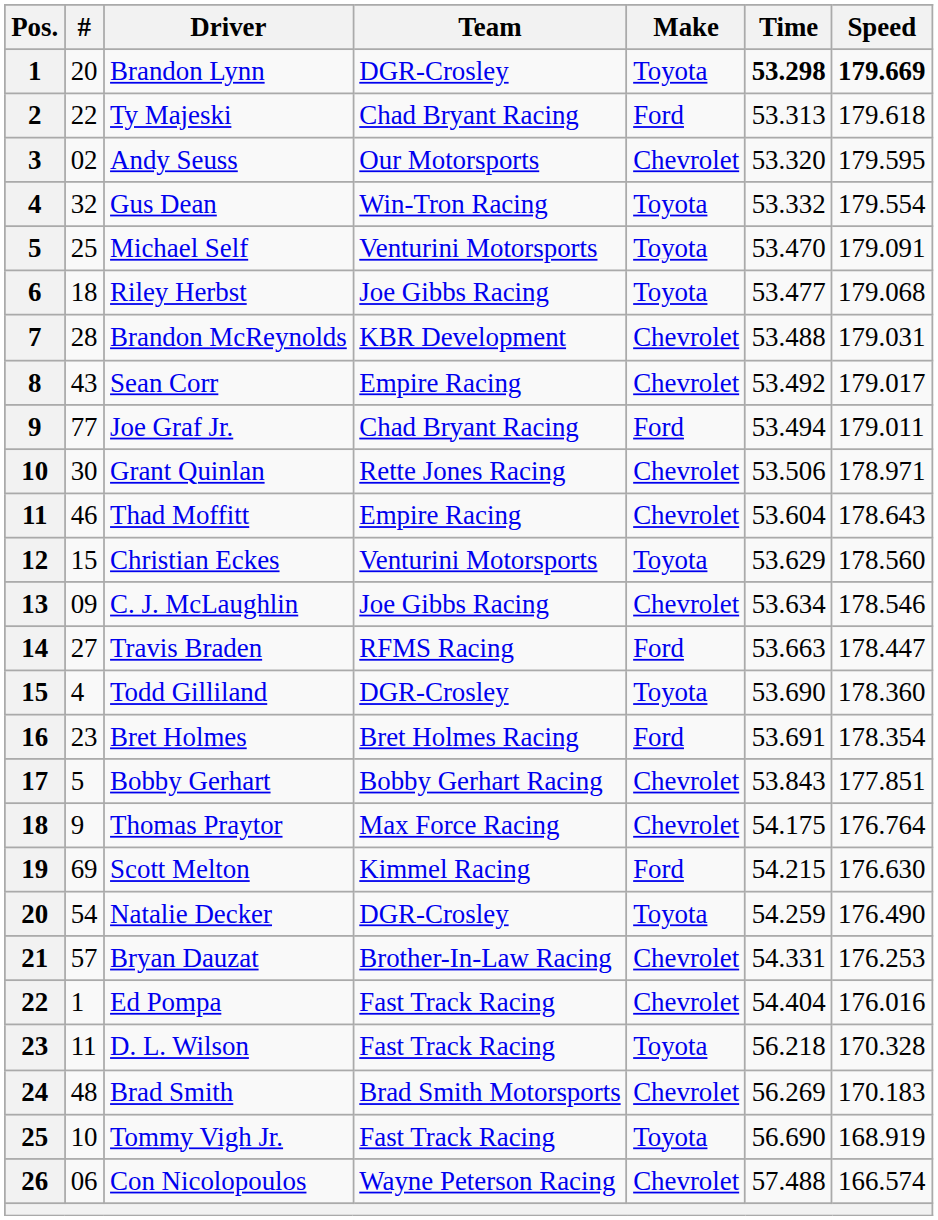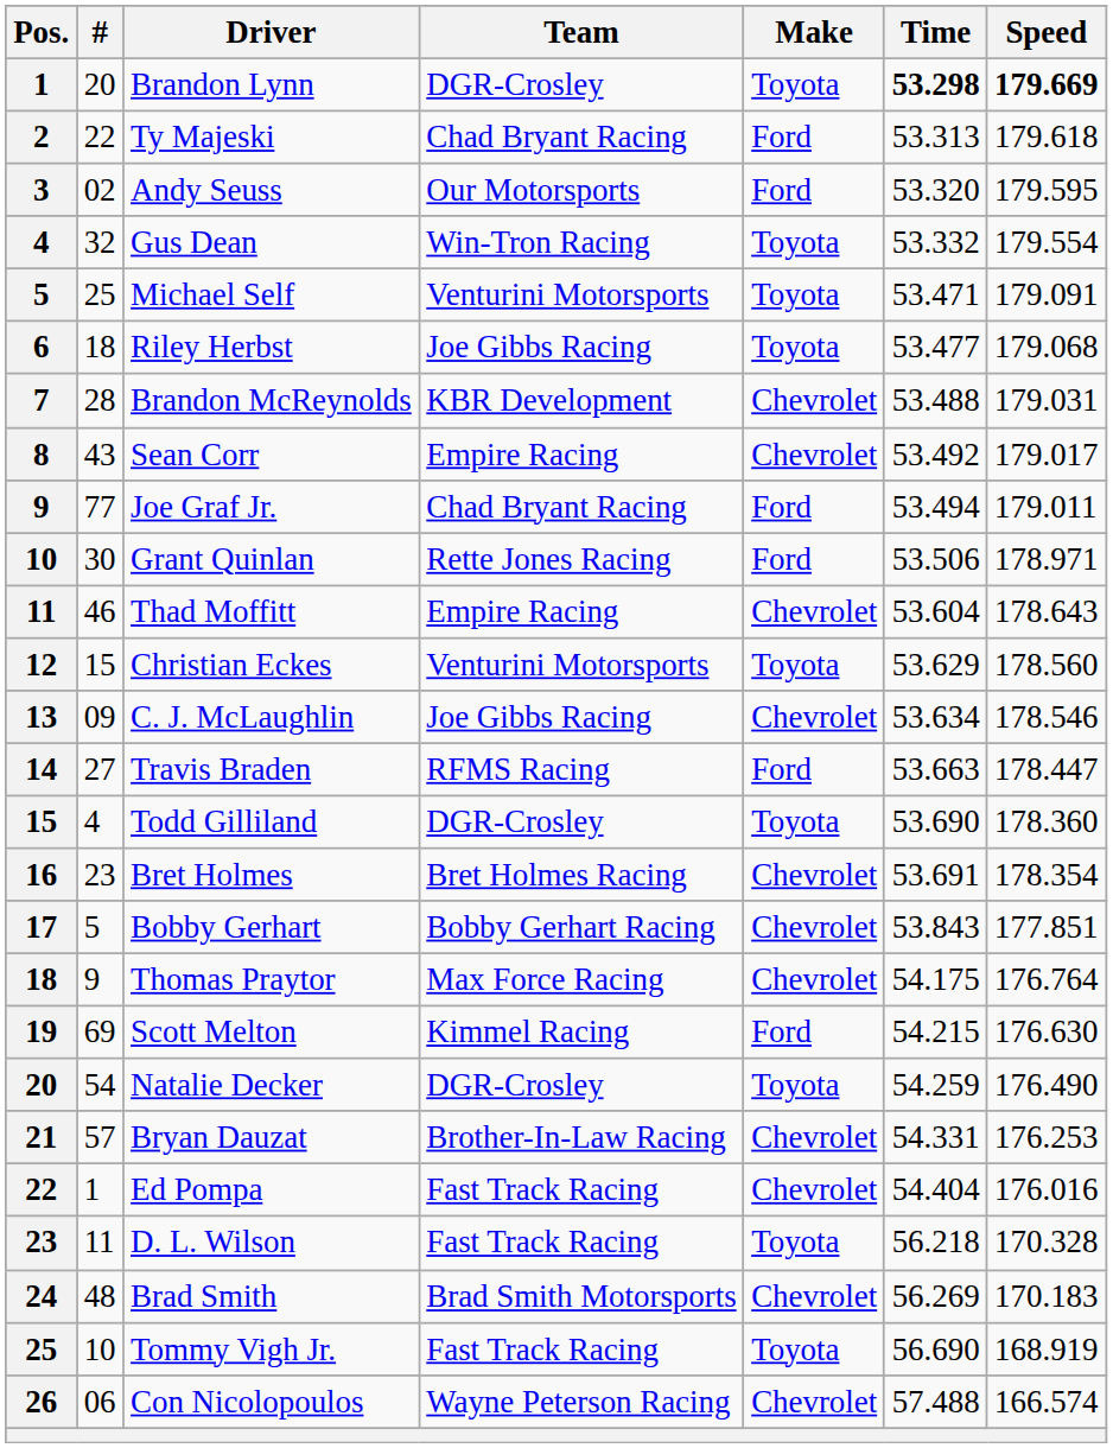 <table class="wikitable" style="font-size:95%">
 <tr>
 <th>Pos.</th>
 <th>#</th>
 <th>Driver</th>
 <th>Team</th>
 <th>Make</th>
 <th>Time</th>
 <th>Speed</th>
 </tr>
 <tr>
 <th>1</th>
 <td>20</td>
 <td><a href='#'>Brandon Lynn</a></td>
 <td><a href='#'>DGR-Crosley</a></td>
 <td><a href='#'>Toyota</a></td>
 <td><strong>53.298</strong></td>
 <td><strong>179.669</strong></td>
 </tr>
 <tr>
 <th>2</th>
 <td>22</td>
 <td><a href='#'>Ty Majeski</a></td>
 <td><a href='#'>Chad Bryant Racing</a></td>
 <td><a href='#'>Ford</a></td>
 <td>53.313</td>
 <td>179.618</td>
 </tr>
 <tr>
 <th>3</th>
 <td>02</td>
 <td><a href='#'>Andy Seuss</a></td>
 <td><a href='#'>Our Motorsports</a></td>
-<td><a href='#'>Chevrolet</a></td>
+<td><a href='#'>Ford</a></td>
 <td>53.320</td>
 <td>179.595</td>
 </tr>
 <tr>
 <th>4</th>
 <td>32</td>
 <td><a href='#'>Gus Dean</a></td>
 <td><a href='#'>Win-Tron Racing</a></td>
 <td><a href='#'>Toyota</a></td>
 <td>53.332</td>
 <td>179.554</td>
 </tr>
 <tr>
 <th>5</th>
 <td>25</td>
 <td><a href='#'>Michael Self</a></td>
 <td><a href='#'>Venturini Motorsports</a></td>
 <td><a href='#'>Toyota</a></td>
-<td>53.470</td>
+<td>53.471</td>
 <td>179.091</td>
 </tr>
 <tr>
 <th>6</th>
 <td>18</td>
 <td><a href='#'>Riley Herbst</a></td>
 <td><a href='#'>Joe Gibbs Racing</a></td>
 <td><a href='#'>Toyota</a></td>
 <td>53.477</td>
 <td>179.068</td>
 </tr>
 <tr>
 <th>7</th>
 <td>28</td>
 <td><a href='#'>Brandon McReynolds</a></td>
 <td><a href='#'>KBR Development</a></td>
 <td><a href='#'>Chevrolet</a></td>
 <td>53.488</td>
 <td>179.031</td>
 </tr>
 <tr>
 <th>8</th>
 <td>43</td>
 <td><a href='#'>Sean Corr</a></td>
 <td><a href='#'>Empire Racing</a></td>
 <td><a href='#'>Chevrolet</a></td>
 <td>53.492</td>
 <td>179.017</td>
 </tr>
 <tr>
 <th>9</th>
 <td>77</td>
 <td><a href='#'>Joe Graf Jr.</a></td>
 <td><a href='#'>Chad Bryant Racing</a></td>
 <td><a href='#'>Ford</a></td>
 <td>53.494</td>
 <td>179.011</td>
 </tr>
 <tr>
 <th>10</th>
 <td>30</td>
 <td><a href='#'>Grant Quinlan</a></td>
 <td><a href='#'>Rette Jones Racing</a></td>
-<td><a href='#'>Chevrolet</a></td>
+<td><a href='#'>Ford</a></td>
 <td>53.506</td>
 <td>178.971</td>
 </tr>
 <tr>
 <th>11</th>
 <td>46</td>
 <td><a href='#'>Thad Moffitt</a></td>
 <td><a href='#'>Empire Racing</a></td>
 <td><a href='#'>Chevrolet</a></td>
 <td>53.604</td>
 <td>178.643</td>
 </tr>
 <tr>
 <th>12</th>
 <td>15</td>
 <td><a href='#'>Christian Eckes</a></td>
 <td><a href='#'>Venturini Motorsports</a></td>
 <td><a href='#'>Toyota</a></td>
 <td>53.629</td>
 <td>178.560</td>
 </tr>
 <tr>
 <th>13</th>
 <td>09</td>
 <td><a href='#'>C. J. McLaughlin</a></td>
 <td><a href='#'>Joe Gibbs Racing</a></td>
 <td><a href='#'>Chevrolet</a></td>
 <td>53.634</td>
 <td>178.546</td>
 </tr>
 <tr>
 <th>14</th>
 <td>27</td>
 <td><a href='#'>Travis Braden</a></td>
 <td><a href='#'>RFMS Racing</a></td>
 <td><a href='#'>Ford</a></td>
 <td>53.663</td>
 <td>178.447</td>
 </tr>
 <tr>
 <th>15</th>
 <td>4</td>
 <td><a href='#'>Todd Gilliland</a></td>
 <td><a href='#'>DGR-Crosley</a></td>
 <td><a href='#'>Toyota</a></td>
 <td>53.690</td>
 <td>178.360</td>
 </tr>
 <tr>
 <th>16</th>
 <td>23</td>
 <td><a href='#'>Bret Holmes</a></td>
 <td><a href='#'>Bret Holmes Racing</a></td>
-<td><a href='#'>Ford</a></td>
+<td><a href='#'>Chevrolet</a></td>
 <td>53.691</td>
 <td>178.354</td>
 </tr>
 <tr>
 <th>17</th>
 <td>5</td>
 <td><a href='#'>Bobby Gerhart</a></td>
 <td><a href='#'>Bobby Gerhart Racing</a></td>
 <td><a href='#'>Chevrolet</a></td>
 <td>53.843</td>
 <td>177.851</td>
 </tr>
 <tr>
 <th>18</th>
 <td>9</td>
 <td><a href='#'>Thomas Praytor</a></td>
 <td><a href='#'>Max Force Racing</a></td>
 <td><a href='#'>Chevrolet</a></td>
 <td>54.175</td>
 <td>176.764</td>
 </tr>
 <tr>
 <th>19</th>
 <td>69</td>
 <td><a href='#'>Scott Melton</a></td>
 <td><a href='#'>Kimmel Racing</a></td>
 <td><a href='#'>Ford</a></td>
 <td>54.215</td>
 <td>176.630</td>
 </tr>
 <tr>
 <th>20</th>
 <td>54</td>
 <td><a href='#'>Natalie Decker</a></td>
 <td><a href='#'>DGR-Crosley</a></td>
 <td><a href='#'>Toyota</a></td>
 <td>54.259</td>
 <td>176.490</td>
 </tr>
 <tr>
 <th>21</th>
 <td>57</td>
 <td><a href='#'>Bryan Dauzat</a></td>
 <td><a href='#'>Brother-In-Law Racing</a></td>
 <td><a href='#'>Chevrolet</a></td>
 <td>54.331</td>
 <td>176.253</td>
 </tr>
 <tr>
 <th>22</th>
 <td>1</td>
 <td><a href='#'>Ed Pompa</a></td>
 <td><a href='#'>Fast Track Racing</a></td>
 <td><a href='#'>Chevrolet</a></td>
 <td>54.404</td>
 <td>176.016</td>
 </tr>
 <tr>
 <th>23</th>
 <td>11</td>
 <td><a href='#'>D. L. Wilson</a></td>
 <td><a href='#'>Fast Track Racing</a></td>
 <td><a href='#'>Toyota</a></td>
 <td>56.218</td>
 <td>170.328</td>
 </tr>
 <tr>
 <th>24</th>
 <td>48</td>
 <td><a href='#'>Brad Smith</a></td>
 <td><a href='#'>Brad Smith Motorsports</a></td>
 <td><a href='#'>Chevrolet</a></td>
 <td>56.269</td>
 <td>170.183</td>
 </tr>
 <tr>
 <th>25</th>
 <td>10</td>
 <td><a href='#'>Tommy Vigh Jr.</a></td>
 <td><a href='#'>Fast Track Racing</a></td>
 <td><a href='#'>Toyota</a></td>
 <td>56.690</td>
 <td>168.919</td>
 </tr>
 <tr>
 <th>26</th>
 <td>06</td>
 <td><a href='#'>Con Nicolopoulos</a></td>
 <td><a href='#'>Wayne Peterson Racing</a></td>
 <td><a href='#'>Chevrolet</a></td>
 <td>57.488</td>
 <td>166.574</td>
 </tr>
 <tr>
 <th colspan="7"></th>
 </tr>
 </table>
